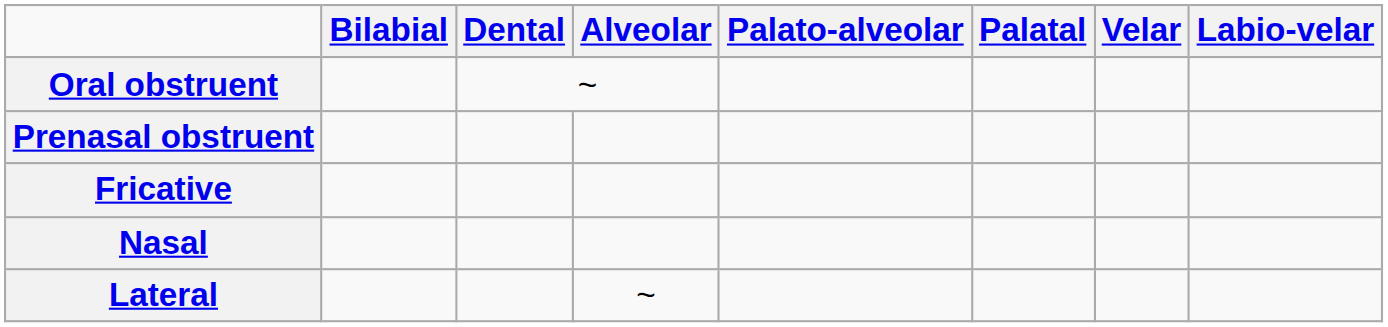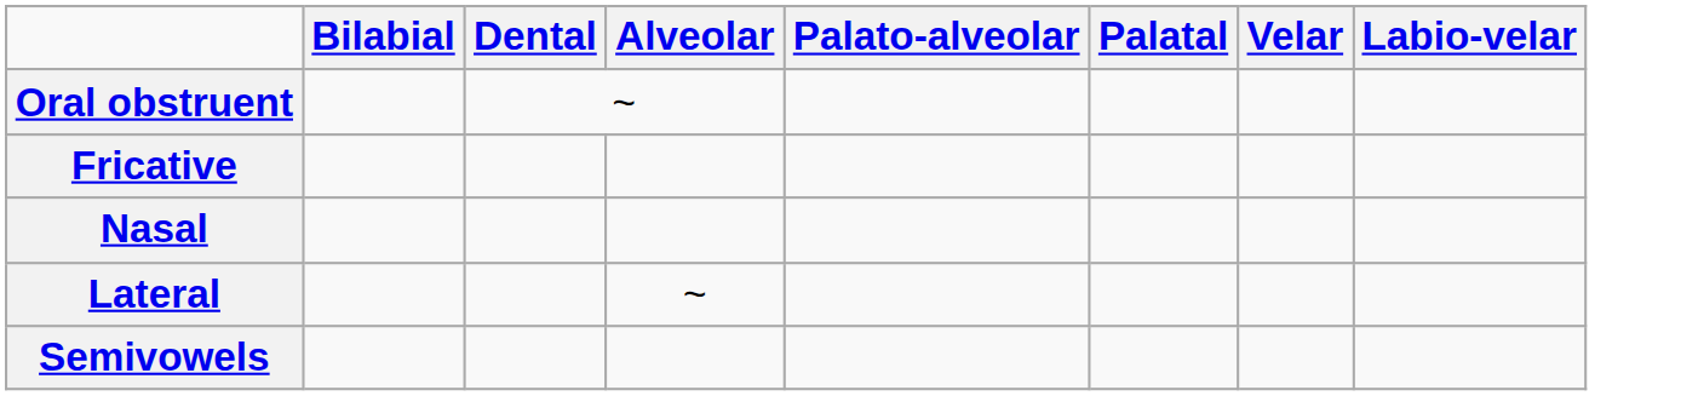 <table class="wikitable">
 <tr>
 <td></td>
 <th><a href='#'>Bilabial</a></th>
 <th><a href='#'>Dental</a></th>
 <th><a href='#'>Alveolar</a></th>
 <th><a href='#'>Palato-alveolar</a></th>
 <th><a href='#'>Palatal</a></th>
 <th><a href='#'>Velar</a></th>
 <th><a href='#'>Labio-velar</a></th>
 </tr>
 <tr align="center">
 <th><a href='#'>Oral obstruent</a></th>
 <td></td>
 <td colspan="2">~<br></td>
-<td><br></td>
-<td></td>
-<td><br></td>
-<td><br></td>
-</tr>
-<tr align="center">
-<th><a href='#'>Prenasal obstruent</a></th>
-<td><br></td>
-<td></td>
-<td><br></td>
 <td><br></td>
 <td></td>
 <td><br></td>
 <td><br></td>
 </tr>
 <tr align="center">
 <th><a href='#'>Fricative</a></th>
 <td><br></td>
 <td><br></td>
 <td><br></td>
 <td></td>
 <td></td>
 <td></td>
 <td></td>
 </tr>
 <tr align="center">
 <th><a href='#'>Nasal</a></th>
 <td><br></td>
 <td></td>
 <td><br></td>
 <td></td>
 <td></td>
 <td><br></td>
 <td></td>
 </tr>
 <tr align="center">
 <th><a href='#'>Lateral</a></th>
 <td></td>
 <td></td>
 <td>~<br></td>
 <td></td>
 <td></td>
 <td></td>
 <td></td>
 </tr>
+<tr align="center">
+<th><a href='#'>Semivowels</a></th>
+<td></td>
+<td></td>
+<td></td>
+<td></td>
+<td><br></td>
+<td></td>
+<td><br></td>
+</tr>
 </table>
